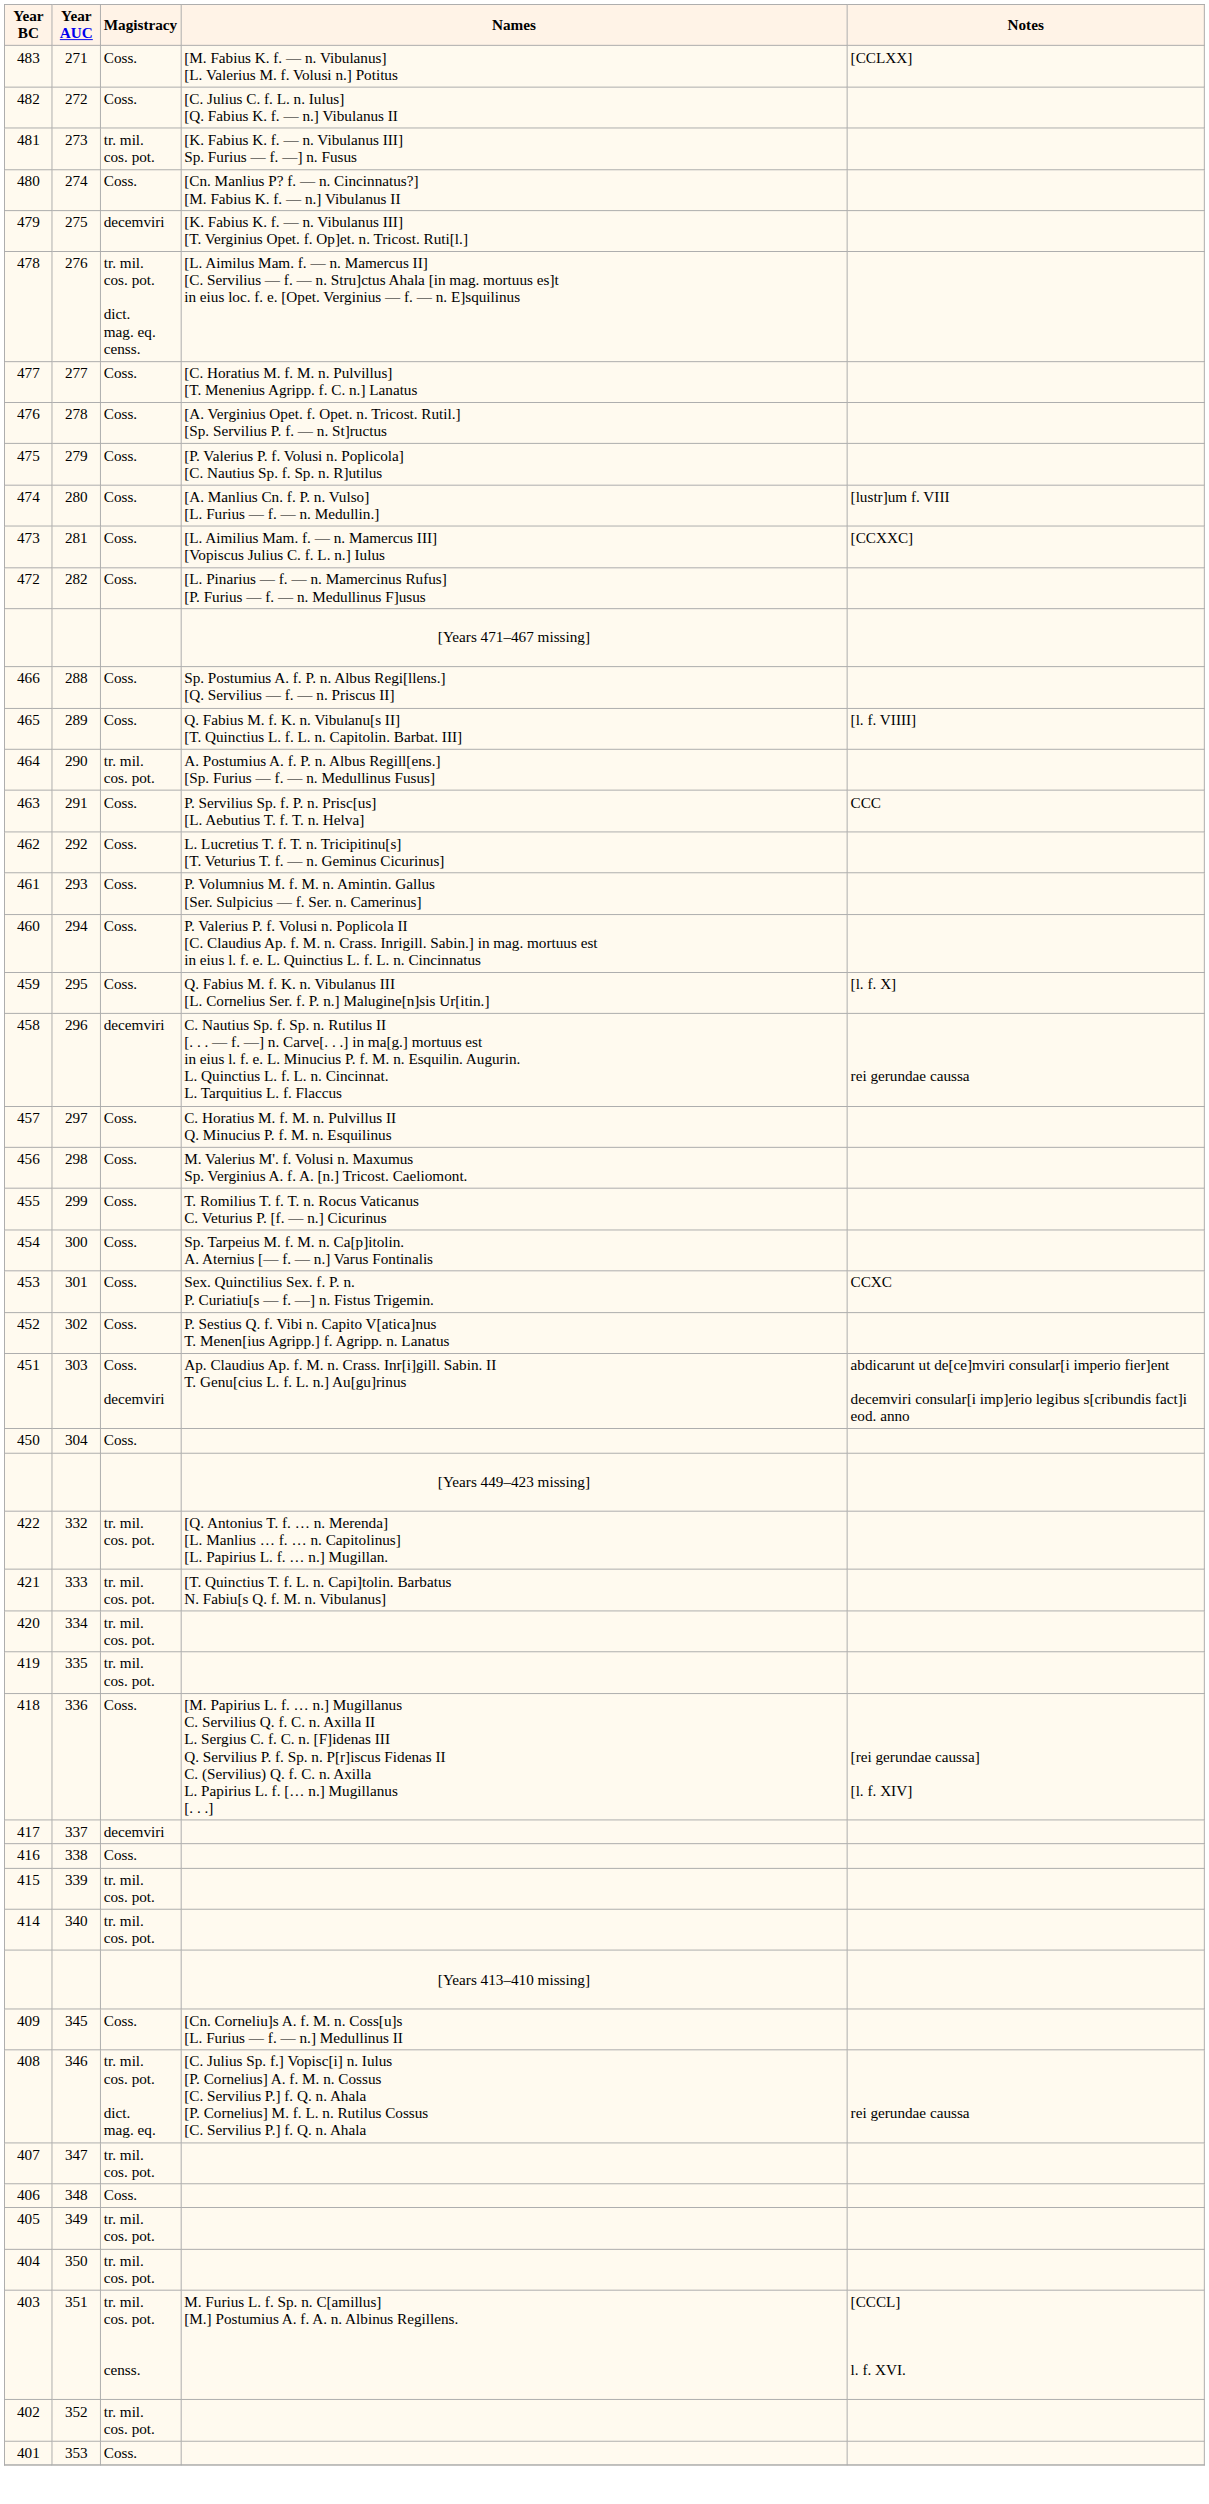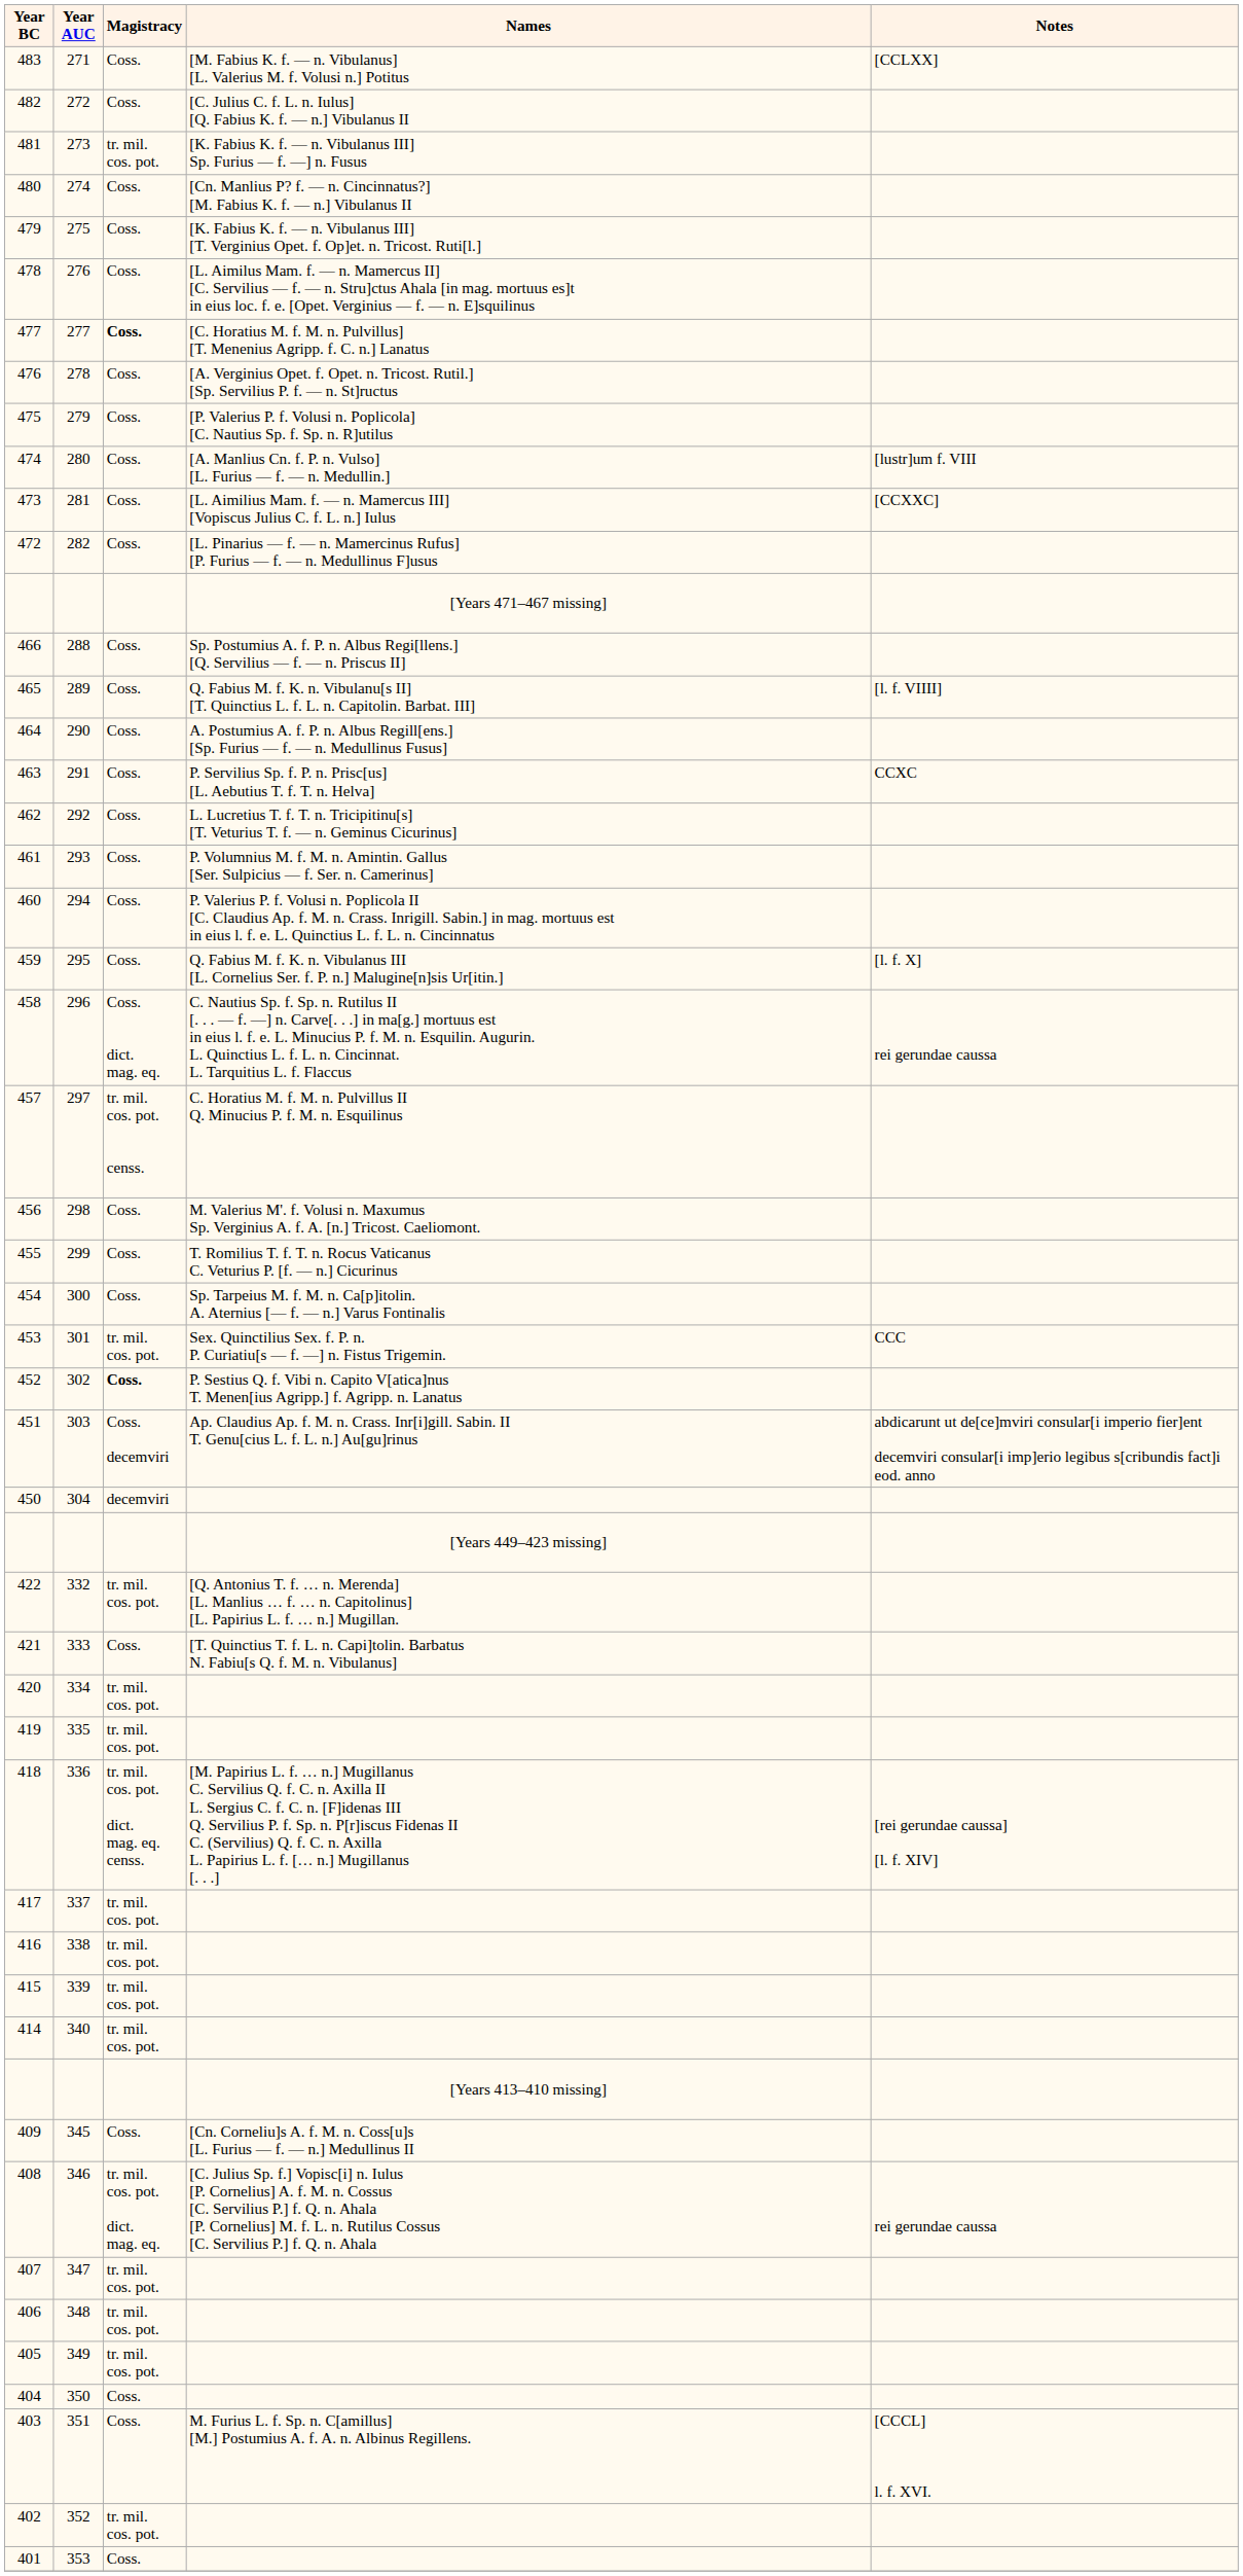 <table class="wikitable" style="background:#FFFAEF; width: 100%">
 <tr>
 <th width=4% style="background:#FFF3E7">Year<br>BC</th>
 <th width=4% style="background:#FFF3E7">Year<br><a href='#'>AUC</a></th>
 <th width=6% style="background:#FFF3E7">Magistracy</th>
 <th width=56% style="background:#FFF3E7">Names</th>
 <th width=30% style="background:#FFF3E7">Notes</th>
 </tr>
 <tr style="vertical-align: top;">
 <td style="text-align:center;">483</td>
 <td style="text-align:center;">271</td>
 <td>Coss.</td>
 <td>[M. Fabius K. f. — n. Vibulanus]<br>[L. Valerius M. f. Volusi n.] Potitus</td>
 <td>[CCLXX]</td>
 </tr>
 <tr style="vertical-align: top;">
 <td style="text-align:center;">482</td>
 <td style="text-align:center;">272</td>
 <td>Coss.</td>
 <td>[C. Julius C. f. L. n. Iulus]<br>[Q. Fabius K. f. — n.] Vibulanus II</td>
 <td></td>
 </tr>
 <tr style="vertical-align: top;">
 <td style="text-align:center;">481</td>
 <td style="text-align:center;">273</td>
 <td>tr. mil.<br>cos. pot.</td>
 <td>[K. Fabius K. f. — n. Vibulanus III]<br>Sp. Furius — f. —] n. Fusus</td>
 <td></td>
 </tr>
 <tr style="vertical-align: top;">
 <td style="text-align:center;">480</td>
 <td style="text-align:center;">274</td>
 <td>Coss.</td>
 <td>[Cn. Manlius P? f. — n. Cincinnatus?]<br>[M. Fabius K. f. — n.] Vibulanus II</td>
 <td></td>
 </tr>
 <tr style="vertical-align: top;">
 <td style="text-align:center;">479</td>
 <td style="text-align:center;">275</td>
-<td>decemviri</td>
+<td>Coss.</td>
 <td>[K. Fabius K. f. — n. Vibulanus III]<br>[T. Verginius Opet. f. Op]et. n. Tricost. Ruti[l.]</td>
 <td></td>
 </tr>
 <tr style="vertical-align: top;">
 <td style="text-align:center;">478</td>
 <td style="text-align:center;">276</td>
-<td>tr. mil.<br>cos. pot.<br><br>dict.<br>mag. eq.<br>censs.</td>
+<td>Coss.</td>
 <td>[L. Aimilus Mam. f. — n. Mamercus II]<br>[C. Servilius — f. — n. Stru]ctus Ahala [in mag. mortuus es]t<br>in eius loc. f. e. [Opet. Verginius — f. — n. E]squilinus</td>
 <td></td>
 </tr>
 <tr style="vertical-align: top;">
 <td style="text-align:center;">477</td>
 <td style="text-align:center;">277</td>
-<td>Coss.</td>
+<td><strong>Coss.</strong></td>
 <td>[C. Horatius M. f. M. n. Pulvillus]<br>[T. Menenius Agripp. f. C. n.] Lanatus</td>
 <td></td>
 </tr>
 <tr style="vertical-align: top;">
 <td style="text-align:center;">476</td>
 <td style="text-align:center;">278</td>
 <td>Coss.</td>
 <td>[A. Verginius Opet. f. Opet. n. Tricost. Rutil.]<br>[Sp. Servilius P. f. — n. St]ructus</td>
 <td></td>
 </tr>
 <tr style="vertical-align: top;">
 <td style="text-align:center;">475</td>
 <td style="text-align:center;">279</td>
 <td>Coss.</td>
 <td>[P. Valerius P. f. Volusi n. Poplicola]<br>[C. Nautius Sp. f. Sp. n. R]utilus</td>
 <td></td>
 </tr>
 <tr style="vertical-align: top;">
 <td style="text-align:center;">474</td>
 <td style="text-align:center;">280</td>
 <td>Coss.</td>
 <td>[A. Manlius Cn. f. P. n. Vulso]<br>[L. Furius — f. — n. Medullin.]</td>
 <td>[lustr]um f. VIII</td>
 </tr>
 <tr style="vertical-align: top;">
 <td style="text-align:center;">473</td>
 <td style="text-align:center;">281</td>
 <td>Coss.</td>
 <td>[L. Aimilius Mam. f. — n. Mamercus III]<br>[Vopiscus Julius C. f. L. n.] Iulus</td>
 <td>[CCXXC]</td>
 </tr>
 <tr style="vertical-align: top;">
 <td style="text-align:center;">472</td>
 <td style="text-align:center;">282</td>
 <td>Coss.</td>
 <td>[L. Pinarius — f. — n. Mamercinus Rufus]<br>[P. Furius — f. — n. Medullinus F]usus</td>
 <td></td>
 </tr>
 <tr>
 <td style="text-align:center;"></td>
 <td style="text-align:center;"></td>
 <td></td>
 <td style="text-align:center;"><br>[Years 471–467 missing]<br><br></td>
 <td></td>
 </tr>
 <tr style="vertical-align: top;">
 <td style="text-align:center;">466</td>
 <td style="text-align:center;">288</td>
 <td>Coss.</td>
 <td>Sp. Postumius A. f. P. n. Albus Regi[llens.]<br>[Q. Servilius — f. — n. Priscus II]</td>
 <td></td>
 </tr>
 <tr style="vertical-align: top;">
 <td style="text-align:center;">465</td>
 <td style="text-align:center;">289</td>
 <td>Coss.</td>
 <td>Q. Fabius M. f. K. n. Vibulanu[s II]<br>[T. Quinctius L. f. L. n. Capitolin. Barbat. III]</td>
 <td>[l. f. VIIII]</td>
 </tr>
 <tr style="vertical-align: top;">
 <td style="text-align:center;">464</td>
 <td style="text-align:center;">290</td>
-<td>tr. mil.<br>cos. pot.</td>
+<td>Coss.</td>
 <td>A. Postumius A. f. P. n. Albus Regill[ens.]<br>[Sp. Furius — f. — n. Medullinus Fusus]</td>
 <td></td>
 </tr>
 <tr style="vertical-align: top;">
 <td style="text-align:center;">463</td>
 <td style="text-align:center;">291</td>
 <td>Coss.</td>
 <td>P. Servilius Sp. f. P. n. Prisc[us]<br>[L. Aebutius T. f. T. n. Helva]</td>
-<td>CCC</td>
+<td>CCXC</td>
 </tr>
 <tr style="vertical-align: top;">
 <td style="text-align:center;">462</td>
 <td style="text-align:center;">292</td>
 <td>Coss.</td>
 <td>L. Lucretius T. f. T. n. Tricipitinu[s]<br>[T. Veturius T. f. — n. Geminus Cicurinus]</td>
 <td></td>
 </tr>
 <tr style="vertical-align: top;">
 <td style="text-align:center;">461</td>
 <td style="text-align:center;">293</td>
 <td>Coss.</td>
 <td>P. Volumnius M. f. M. n. Amintin. Gallus<br>[Ser. Sulpicius — f. Ser. n. Camerinus]</td>
 <td></td>
 </tr>
 <tr style="vertical-align: top;">
 <td style="text-align:center;">460</td>
 <td style="text-align:center;">294</td>
 <td>Coss.</td>
 <td>P. Valerius P. f. Volusi n. Poplicola II<br>[C. Claudius Ap. f. M. n. Crass. Inrigill. Sabin.] in mag. mortuus est<br>in eius l. f. e. L. Quinctius L. f. L. n. Cincinnatus</td>
 <td></td>
 </tr>
 <tr style="vertical-align: top;">
 <td style="text-align:center;">459</td>
 <td style="text-align:center;">295</td>
 <td>Coss.</td>
 <td>Q. Fabius M. f. K. n. Vibulanus III<br>[L. Cornelius Ser. f. P. n.] Malugine[n]sis Ur[itin.]</td>
 <td>[l. f. X]</td>
 </tr>
 <tr style="vertical-align: top;">
 <td style="text-align:center;">458</td>
 <td style="text-align:center;">296</td>
-<td>decemviri</td>
+<td>Coss.<br><br><br>dict.<br>mag. eq.</td>
 <td>C. Nautius Sp. f. Sp. n. Rutilus II<br>[. . . — f. —] n. Carve[. . .] in ma[g.] mortuus est<br>in eius l. f. e. L. Minucius P. f. M. n. Esquilin. Augurin.<br>L. Quinctius L. f. L. n. Cincinnat.<br>L. Tarquitius L. f. Flaccus</td>
 <td><br><br><br>rei gerundae caussa</td>
 </tr>
 <tr style="vertical-align: top;">
 <td style="text-align:center;">457</td>
 <td style="text-align:center;">297</td>
-<td>Coss.</td>
+<td>tr. mil.<br>cos. pot.<br><br><br>censs.<br><br></td>
 <td>C. Horatius M. f. M. n. Pulvillus II<br>Q. Minucius P. f. M. n. Esquilinus</td>
 <td></td>
 </tr>
 <tr style="vertical-align: top;">
 <td style="text-align:center;">456</td>
 <td style="text-align:center;">298</td>
 <td>Coss.</td>
 <td>M. Valerius M'. f. Volusi n. Maxumus<br>Sp. Verginius A. f. A. [n.] Tricost. Caeliomont.</td>
 <td></td>
 </tr>
 <tr style="vertical-align: top;">
 <td style="text-align:center;">455</td>
 <td style="text-align:center;">299</td>
 <td>Coss.</td>
 <td>T. Romilius T. f. T. n. Rocus Vaticanus<br>C. Veturius P. [f. — n.] Cicurinus</td>
 <td></td>
 </tr>
 <tr style="vertical-align: top;">
 <td style="text-align:center;">454</td>
 <td style="text-align:center;">300</td>
 <td>Coss.</td>
 <td>Sp. Tarpeius M. f. M. n.  Ca[p]itolin.<br>A. Aternius [— f. — n.] Varus Fontinalis</td>
 <td></td>
 </tr>
 <tr style="vertical-align: top;">
 <td style="text-align:center;">453</td>
 <td style="text-align:center;">301</td>
-<td>Coss.</td>
+<td>tr. mil.<br>cos. pot.</td>
 <td>Sex. Quinctilius Sex. f. P. n.<br>P. Curiatiu[s — f. —] n. Fistus Trigemin.</td>
-<td>CCXC</td>
+<td>CCC</td>
 </tr>
 <tr style="vertical-align: top;">
 <td style="text-align:center;">452</td>
 <td style="text-align:center;">302</td>
-<td>Coss.</td>
+<td><strong>Coss.</strong></td>
 <td>P. Sestius Q. f. Vibi n. Capito V[atica]nus<br>T. Menen[ius Agripp.] f. Agripp. n. Lanatus</td>
 <td></td>
 </tr>
 <tr style="vertical-align: top;">
 <td style="text-align:center;">451</td>
 <td style="text-align:center;">303</td>
 <td>Coss.<br><br>decemviri</td>
 <td>Ap. Claudius Ap. f. M. n. Crass. Inr[i]gill. Sabin. II<br>T. Genu[cius L. f. L. n.] Au[gu]rinus<br></td>
 <td>abdicarunt ut de[ce]mviri consular[i imperio fier]ent<br><br>decemviri consular[i imp]erio legibus s[cribundis fact]i eod. anno</td>
 </tr>
 <tr style="vertical-align: top;">
 <td style="text-align:center;">450</td>
 <td style="text-align:center;">304</td>
-<td>Coss.</td>
+<td>decemviri</td>
 <td></td>
 <td></td>
 </tr>
 <tr>
 <td style="text-align:center;"></td>
 <td style="text-align:center;"></td>
 <td></td>
 <td style="text-align:center;"><br>[Years 449–423 missing]<br><br></td>
 <td></td>
 </tr>
 <tr style="vertical-align: top;">
 <td style="text-align:center;">422</td>
 <td style="text-align:center;">332</td>
 <td>tr. mil.<br>cos. pot.</td>
 <td>[Q. Antonius T. f. … n. Merenda]<br>[L. Manlius … f. … n. Capitolinus]<br>[L. Papirius L. f. … n.] Mugillan.</td>
 <td></td>
 </tr>
 <tr style="vertical-align: top;">
 <td style="text-align:center;">421</td>
 <td style="text-align:center;">333</td>
-<td>tr. mil.<br>cos. pot.</td>
+<td>Coss.</td>
 <td>[T. Quinctius T. f. L. n. Capi]tolin. Barbatus<br>N. Fabiu[s Q. f. M. n. Vibulanus]</td>
 <td></td>
 </tr>
 <tr style="vertical-align: top;">
 <td style="text-align:center;">420</td>
 <td style="text-align:center;">334</td>
 <td>tr. mil.<br>cos. pot.</td>
 <td></td>
 <td></td>
 </tr>
 <tr style="vertical-align: top;">
 <td style="text-align:center;">419</td>
 <td style="text-align:center;">335</td>
 <td>tr. mil.<br>cos. pot.</td>
 <td></td>
 <td></td>
 </tr>
 <tr style="vertical-align: top;">
 <td style="text-align:center;">418</td>
 <td style="text-align:center;">336</td>
-<td>Coss.</td>
+<td>tr. mil.<br>cos. pot.<br><br>dict.<br>mag. eq.<br>censs.</td>
 <td>[M. Papirius L. f. … n.] Mugillanus<br>C. Servilius Q. f. C. n. Axilla II<br>L. Sergius C. f. C. n. [F]idenas III<br>Q. Servilius P. f. Sp. n. P[r]iscus Fidenas II<br>C. (Servilius) Q. f. C. n. Axilla<br>L. Papirius L. f. [… n.] Mugillanus<br>[. . .]</td>
 <td><br><br><br>[rei gerundae caussa]<br><br>[l. f. XIV]</td>
 </tr>
 <tr style="vertical-align: top;">
 <td style="text-align:center;">417</td>
 <td style="text-align:center;">337</td>
-<td>decemviri</td>
+<td>tr. mil.<br>cos. pot.</td>
 <td></td>
 <td></td>
 </tr>
 <tr style="vertical-align: top;">
 <td style="text-align:center;">416</td>
 <td style="text-align:center;">338</td>
-<td>Coss.</td>
+<td>tr. mil.<br>cos. pot.</td>
 <td></td>
 <td></td>
 </tr>
 <tr style="vertical-align: top;">
 <td style="text-align:center;">415</td>
 <td style="text-align:center;">339</td>
 <td>tr. mil.<br>cos. pot.</td>
 <td></td>
 <td></td>
 </tr>
 <tr style="vertical-align: top;">
 <td style="text-align:center;">414</td>
 <td style="text-align:center;">340</td>
 <td>tr. mil.<br>cos. pot.</td>
 <td></td>
 <td></td>
 </tr>
 <tr>
 <td style="text-align:center;"></td>
 <td style="text-align:center;"></td>
 <td></td>
 <td style="text-align:center;"><br>[Years 413–410 missing]<br><br></td>
 <td></td>
 </tr>
 <tr style="vertical-align: top;">
 <td style="text-align:center;">409</td>
 <td style="text-align:center;">345</td>
 <td>Coss.</td>
 <td>[Cn. Corneliu]s A. f. M. n. Coss[u]s<br>[L. Furius — f. — n.] Medullinus II</td>
 <td></td>
 </tr>
 <tr style="vertical-align: top;">
 <td style="text-align:center;">408</td>
 <td style="text-align:center;">346</td>
 <td>tr. mil.<br>cos. pot.<br><br>dict.<br>mag. eq.</td>
 <td>[C. Julius Sp. f.] Vopisc[i] n. Iulus<br>[P. Cornelius] A. f. M. n. Cossus<br>[C. Servilius P.] f. Q. n. Ahala<br>[P. Cornelius] M. f. L. n. Rutilus Cossus<br>[C. Servilius P.] f. Q. n. Ahala</td>
 <td><br><br><br>rei gerundae caussa</td>
 </tr>
 <tr style="vertical-align: top;">
 <td style="text-align:center;">407</td>
 <td style="text-align:center;">347</td>
 <td>tr. mil.<br>cos. pot.</td>
 <td></td>
 <td></td>
 </tr>
 <tr style="vertical-align: top;">
 <td style="text-align:center;">406</td>
 <td style="text-align:center;">348</td>
-<td>Coss.</td>
+<td>tr. mil.<br>cos. pot.</td>
 <td></td>
 <td></td>
 </tr>
 <tr style="vertical-align: top;">
 <td style="text-align:center;">405</td>
 <td style="text-align:center;">349</td>
 <td>tr. mil.<br>cos. pot.</td>
 <td></td>
 <td></td>
 </tr>
 <tr style="vertical-align: top;">
 <td style="text-align:center;">404</td>
 <td style="text-align:center;">350</td>
-<td>tr. mil.<br>cos. pot.</td>
+<td>Coss.</td>
 <td></td>
 <td></td>
 </tr>
 <tr style="vertical-align: top;">
 <td style="text-align:center;">403</td>
 <td style="text-align:center;">351</td>
-<td>tr. mil.<br>cos. pot.<br><br><br>censs.<br><br></td>
+<td>Coss.</td>
 <td>  M. Furius L. f. Sp. n. C[amillus]<br>[M.] Postumius A. f. A. n. Albinus Regillens.</td>
 <td>[CCCL]<br><br><br><br>l. f. XVI.</td>
 </tr>
 <tr style="vertical-align: top;">
 <td style="text-align:center;">402</td>
 <td style="text-align:center;">352</td>
 <td>tr. mil.<br>cos. pot.</td>
 <td></td>
 <td></td>
 </tr>
 <tr style="vertical-align: top;">
 <td style="text-align:center;">401</td>
 <td style="text-align:center;">353</td>
 <td>Coss.</td>
 <td></td>
 <td></td>
 </tr>
 <tr>
 </tr>
 </table>
